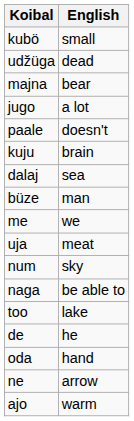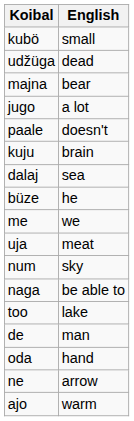 <table class="wikitable">
 <tr>
 <th>Koibal</th>
 <th>English</th>
 </tr>
 <tr>
 <td>kubö</td>
 <td>small</td>
 </tr>
 <tr>
 <td>udžüga</td>
 <td>dead</td>
 </tr>
 <tr>
 <td>majna</td>
 <td>bear</td>
 </tr>
 <tr>
 <td>jugo</td>
 <td>a lot</td>
 </tr>
 <tr>
 <td>paale</td>
 <td>doesn't</td>
 </tr>
 <tr>
 <td>kuju</td>
 <td>brain</td>
 </tr>
 <tr>
 <td>dalaj</td>
 <td>sea</td>
 </tr>
 <tr>
 <td>büze</td>
-<td>man</td>
+<td>he</td>
 </tr>
 <tr>
 <td>me</td>
 <td>we</td>
 </tr>
 <tr>
 <td>uja</td>
 <td>meat</td>
 </tr>
 <tr>
 <td>num</td>
 <td>sky</td>
 </tr>
 <tr>
 <td>naga</td>
 <td>be able to</td>
 </tr>
 <tr>
 <td>too</td>
 <td>lake</td>
 </tr>
 <tr>
 <td>de</td>
-<td>he</td>
+<td>man</td>
 </tr>
 <tr>
 <td>oda</td>
 <td>hand</td>
 </tr>
 <tr>
 <td>ne</td>
 <td>arrow</td>
 </tr>
 <tr>
 <td>ajo</td>
 <td>warm</td>
 </tr>
 </table>
